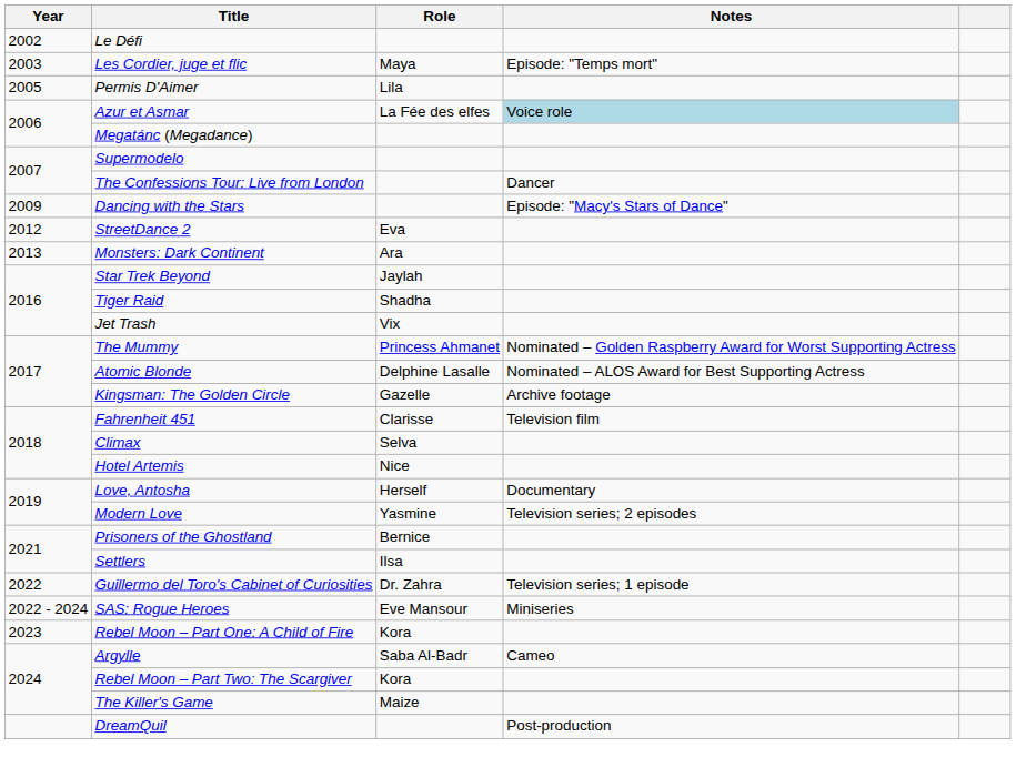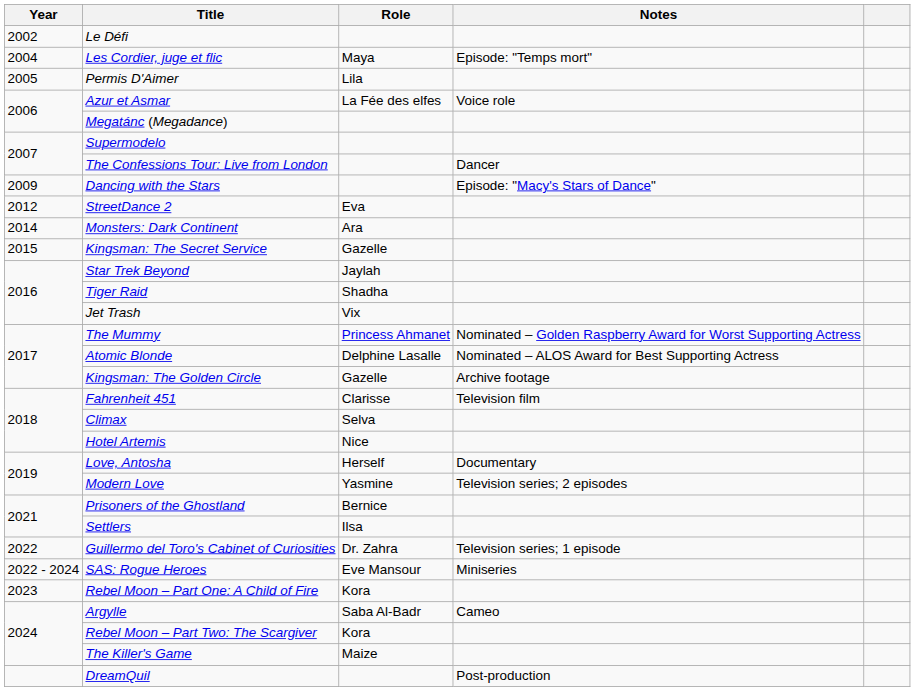 <table class="wikitable sortable">
 <tr>
 <th>Year</th>
 <th>Title</th>
 <th>Role</th>
 <th>Notes</th>
 <th scope="col" style="width:3em;" class="unsortable"></th>
 </tr>
 <tr>
 <td>2002</td>
 <td><em>Le Défi</em></td>
 <td></td>
 <td></td>
 <td></td>
 </tr>
 <tr>
-<td>2003</td>
+<td>2004</td>
 <td><em><a href='#'>Les Cordier, juge et flic</a></em></td>
 <td>Maya</td>
 <td>Episode: "Temps mort"</td>
 <td></td>
 </tr>
 <tr>
 <td>2005</td>
 <td><em>Permis D'Aimer</em></td>
 <td>Lila</td>
 <td></td>
 <td></td>
 </tr>
 <tr>
 <td rowspan=2>2006</td>
 <td><em><a href='#'>Azur et Asmar</a></em></td>
 <td>La Fée des elfes</td>
-<td style="background: lightblue;">Voice role</td>
+<td>Voice role</td>
 <td></td>
 </tr>
 <tr>
 <td><em><a href='#'>Megatánc</a></em> (<em>Megadance</em>)</td>
 <td></td>
 <td></td>
 <td></td>
 </tr>
 <tr>
 <td rowspan=2>2007</td>
 <td><em><a href='#'>Supermodelo</a></em></td>
 <td></td>
 <td></td>
 <td></td>
 </tr>
 <tr>
 <td><em><a href='#'>The Confessions Tour: Live from London</a></em></td>
 <td></td>
 <td>Dancer</td>
 <td></td>
 </tr>
 <tr>
 <td>2009</td>
 <td><em><a href='#'>Dancing with the Stars</a></em></td>
 <td></td>
 <td>Episode: "<a href='#'>Macy's Stars of Dance</a>"</td>
 <td></td>
 </tr>
 <tr>
 <td>2012</td>
 <td><em><a href='#'>StreetDance 2</a></em></td>
 <td>Eva</td>
 <td></td>
 <td></td>
 </tr>
 <tr>
-<td>2013</td>
+<td>2014</td>
 <td><em><a href='#'>Monsters: Dark Continent</a></em></td>
 <td>Ara</td>
+<td></td>
+<td></td>
+</tr>
+<tr>
+<td>2015</td>
+<td><em><a href='#'>Kingsman: The Secret Service</a></em></td>
+<td>Gazelle</td>
 <td></td>
 <td></td>
 </tr>
 <tr>
 <td rowspan=3>2016</td>
 <td><em><a href='#'>Star Trek Beyond</a></em></td>
 <td>Jaylah</td>
 <td></td>
 <td></td>
 </tr>
 <tr>
 <td><em><a href='#'>Tiger Raid</a></em></td>
 <td>Shadha</td>
 <td></td>
 <td></td>
 </tr>
 <tr>
 <td><em>Jet Trash</em></td>
 <td>Vix</td>
 <td></td>
 <td></td>
 </tr>
 <tr>
 <td rowspan=3>2017</td>
 <td><em><a href='#'>The Mummy</a></em></td>
 <td><a href='#'>Princess Ahmanet</a></td>
 <td>Nominated – <a href='#'>Golden Raspberry Award for Worst Supporting Actress</a></td>
 <td></td>
 </tr>
 <tr>
 <td><em><a href='#'>Atomic Blonde</a></em></td>
 <td>Delphine Lasalle</td>
 <td>Nominated – ALOS Award for Best Supporting Actress</td>
 <td></td>
 </tr>
 <tr>
 <td><em><a href='#'>Kingsman: The Golden Circle</a></em></td>
 <td>Gazelle</td>
 <td>Archive footage</td>
 <td></td>
 </tr>
 <tr>
 <td rowspan=3>2018</td>
 <td><em><a href='#'>Fahrenheit 451</a></em></td>
 <td>Clarisse</td>
 <td>Television film</td>
 <td></td>
 </tr>
 <tr>
 <td><em><a href='#'>Climax</a></em></td>
 <td>Selva</td>
 <td></td>
 <td></td>
 </tr>
 <tr>
 <td><em><a href='#'>Hotel Artemis</a></em></td>
 <td>Nice</td>
 <td></td>
 <td></td>
 </tr>
 <tr>
 <td rowspan=2>2019</td>
 <td><em><a href='#'>Love, Antosha</a></em></td>
 <td>Herself</td>
 <td>Documentary</td>
 <td></td>
 </tr>
 <tr>
 <td><em><a href='#'>Modern Love</a></em></td>
 <td>Yasmine</td>
 <td>Television series; 2 episodes</td>
 <td></td>
 </tr>
 <tr>
 <td rowspan=2>2021</td>
 <td><em><a href='#'>Prisoners of the Ghostland</a></em></td>
 <td>Bernice</td>
 <td></td>
 <td></td>
 </tr>
 <tr>
 <td><em><a href='#'>Settlers</a></em></td>
 <td>Ilsa</td>
 <td></td>
 <td></td>
 </tr>
 <tr>
 <td>2022</td>
 <td><em><a href='#'>Guillermo del Toro's Cabinet of Curiosities</a></em></td>
 <td>Dr. Zahra</td>
 <td>Television series; 1 episode</td>
 <td></td>
 </tr>
 <tr>
 <td>2022 - 2024</td>
 <td><em><a href='#'>SAS: Rogue Heroes</a></em></td>
 <td>Eve Mansour</td>
 <td>Miniseries</td>
 <td></td>
 </tr>
 <tr>
 <td>2023</td>
 <td><em><a href='#'>Rebel Moon – Part One: A Child of Fire</a></em></td>
 <td>Kora</td>
 <td></td>
 <td></td>
 </tr>
 <tr>
 <td rowspan="3">2024</td>
 <td><em><a href='#'>Argylle</a></em></td>
 <td>Saba Al-Badr</td>
 <td>Cameo</td>
 <td></td>
 </tr>
 <tr>
 <td><em><a href='#'>Rebel Moon – Part Two: The Scargiver</a></em></td>
 <td>Kora</td>
 <td></td>
 <td></td>
 </tr>
 <tr>
 <td><em><a href='#'>The Killer's Game</a></em></td>
 <td>Maize</td>
 <td></td>
 <td></td>
 </tr>
 <tr>
 <td></td>
 <td><em><a href='#'>DreamQuil</a></em></td>
 <td></td>
 <td>Post-production</td>
 </tr>
 </table>
